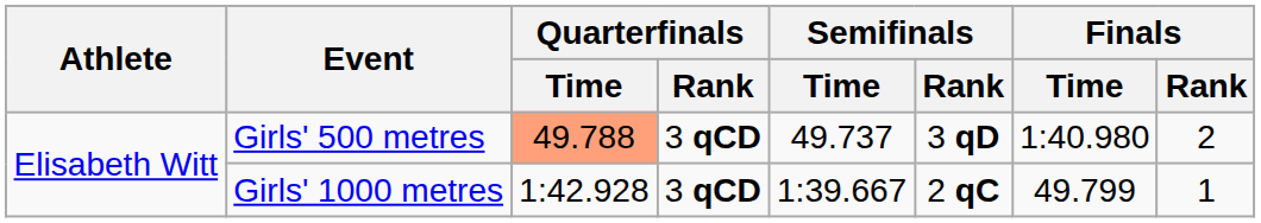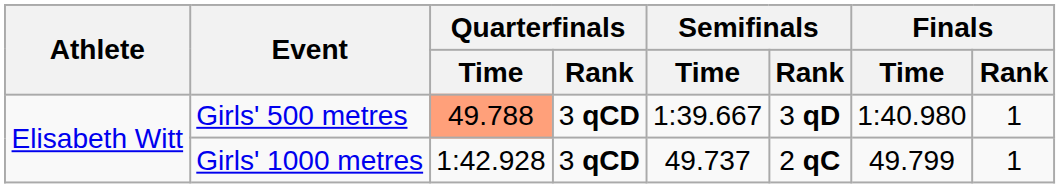 <table class="wikitable" style="font-size:90%;">
 <tr>
 <th rowspan=2>Athlete</th>
 <th rowspan=2>Event</th>
 <th colspan=2>Quarterfinals</th>
 <th colspan=2>Semifinals</th>
 <th colspan=2>Finals</th>
 </tr>
 <tr>
 <th>Time</th>
 <th>Rank</th>
 <th>Time</th>
 <th>Rank</th>
 <th>Time</th>
 <th>Rank</th>
 </tr>
 <tr>
 <td rowspan=2><a href='#'>Elisabeth Witt</a></td>
 <td><a href='#'>Girls' 500 metres</a></td>
 <td align=center style="background: lightsalmon;">49.788</td>
 <td align=center>3 <strong>qCD</strong></td>
-<td align=center>49.737</td>
+<td align=center>1:39.667</td>
 <td align=center>3 <strong>qD</strong></td>
 <td align=center>1:40.980</td>
-<td align=center>2</td>
+<td align=center>1</td>
 </tr>
 <tr>
 <td><a href='#'>Girls' 1000 metres</a></td>
 <td align=center>1:42.928</td>
 <td align=center>3 <strong>qCD</strong></td>
-<td align=center>1:39.667</td>
+<td align=center>49.737</td>
 <td align=center>2 <strong>qC</strong></td>
 <td align=center>49.799</td>
 <td align=center>1</td>
 </tr>
 </table>
